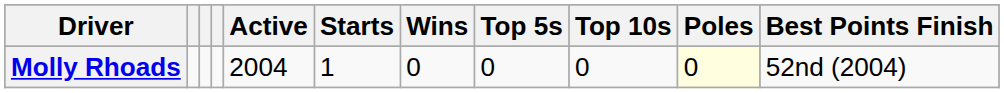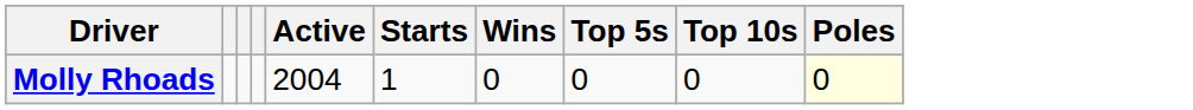 <table class="wikitable sortable" style="font-size: 95%;">
 <tr>
 <th>Driver</th>
 <th></th>
 <th></th>
 <th></th>
 <th>Active</th>
 <th>Starts</th>
 <th>Wins</th>
 <th>Top 5s</th>
 <th>Top 10s</th>
 <th>Poles</th>
-<th>Best Points Finish</th>
 </tr>
 <tr>
 <th><a href='#'>Molly Rhoads</a></th>
 <td></td>
 <td></td>
 <td></td>
 <td>2004</td>
 <td>1</td>
 <td>0</td>
 <td>0</td>
 <td>0</td>
 <td style="background: lightyellow;">0</td>
-<td data-sort-value=52>52nd (2004)</td>
 </tr>
 </table>
